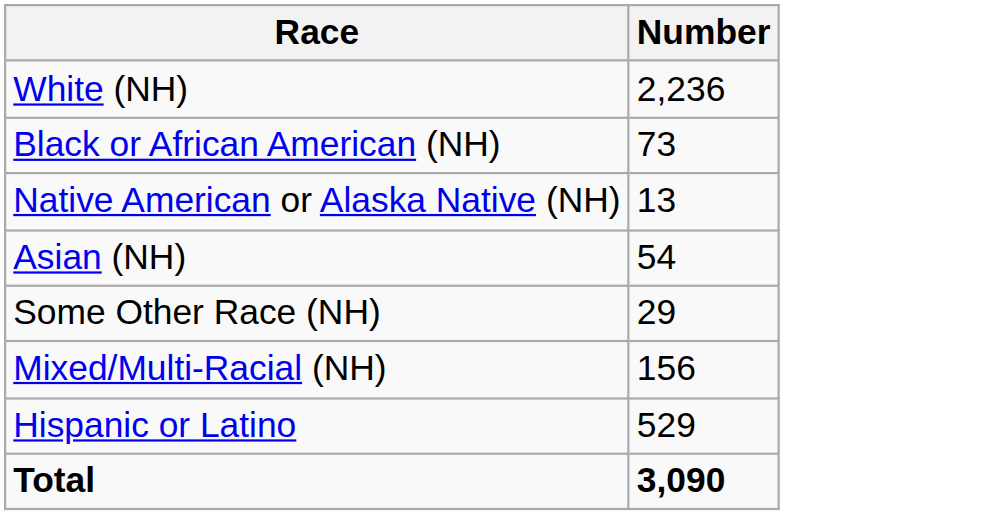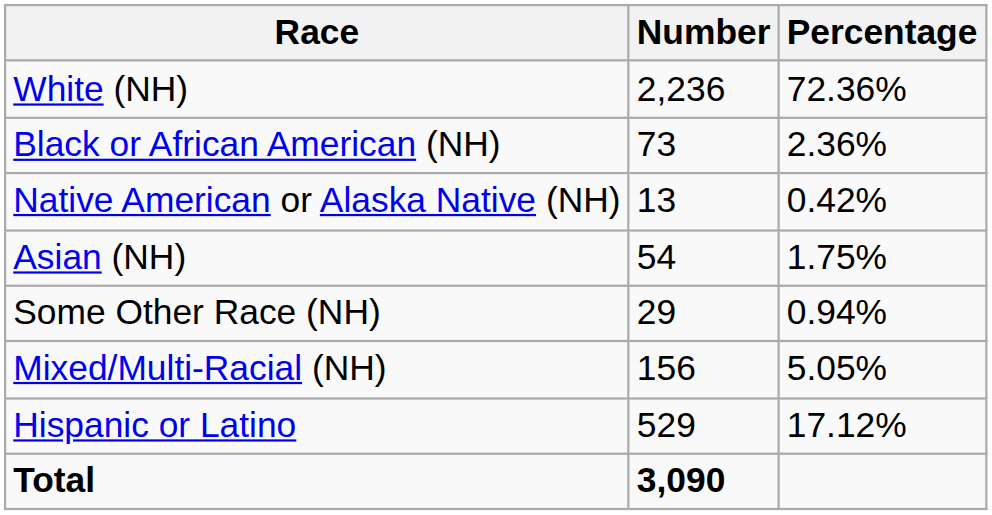 <table class="wikitable">
 <tr>
 <th>Race</th>
 <th>Number</th>
+<th>Percentage</th>
 </tr>
 <tr>
 <td><a href='#'>White</a> (NH)</td>
 <td>2,236</td>
+<td>72.36%</td>
 </tr>
 <tr>
 <td><a href='#'>Black or African American</a> (NH)</td>
 <td>73</td>
+<td>2.36%</td>
 </tr>
 <tr>
 <td><a href='#'>Native American</a> or <a href='#'>Alaska Native</a> (NH)</td>
 <td>13</td>
+<td>0.42%</td>
 </tr>
 <tr>
 <td><a href='#'>Asian</a> (NH)</td>
 <td>54</td>
+<td>1.75%</td>
 </tr>
 <tr>
 <td>Some Other Race (NH)</td>
 <td>29</td>
+<td>0.94%</td>
 </tr>
 <tr>
 <td><a href='#'>Mixed/Multi-Racial</a> (NH)</td>
 <td>156</td>
+<td>5.05%</td>
 </tr>
 <tr>
 <td><a href='#'>Hispanic or Latino</a></td>
 <td>529</td>
+<td>17.12%</td>
 </tr>
 <tr>
 <td><strong>Total</strong></td>
 <td><strong>3,090</strong></td>
+<td></td>
 </tr>
 </table>
